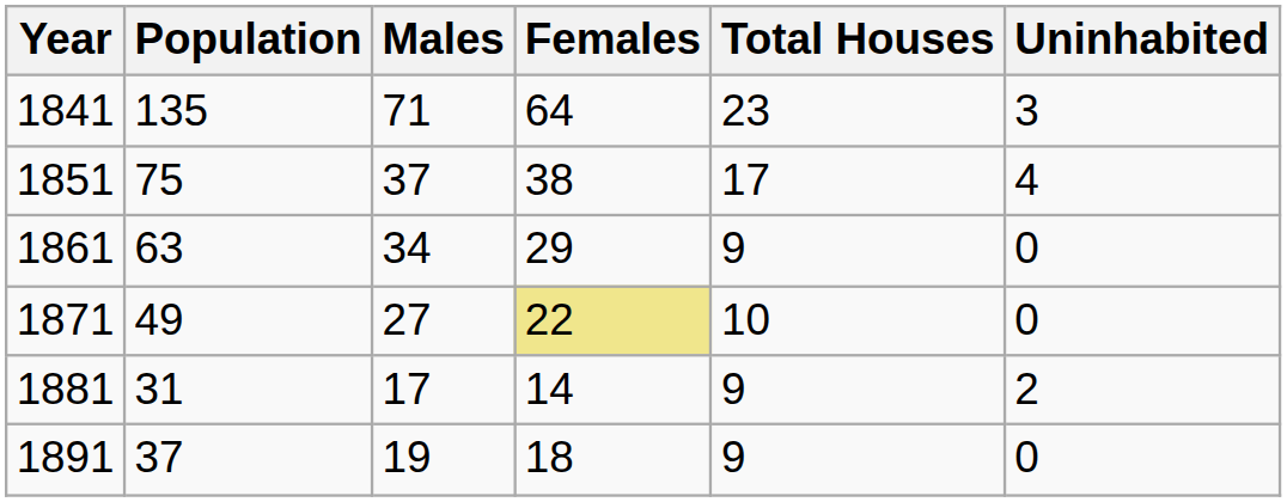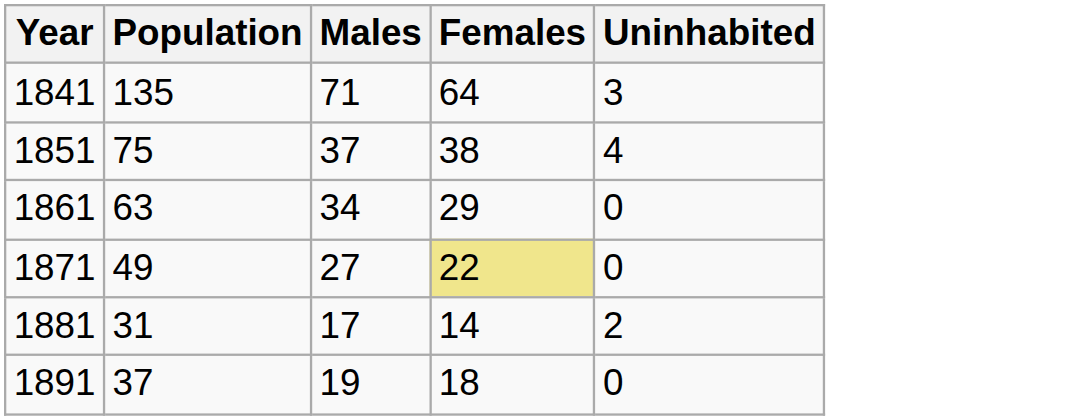 <table class="wikitable">
 <tr>
 <th>Year</th>
 <th>Population</th>
 <th>Males</th>
 <th>Females</th>
-<th>Total Houses</th>
 <th>Uninhabited</th>
 </tr>
 <tr>
 <td>1841</td>
 <td>135</td>
 <td>71</td>
 <td>64</td>
-<td>23</td>
 <td>3</td>
 </tr>
 <tr>
 <td>1851</td>
 <td>75</td>
 <td>37</td>
 <td>38</td>
-<td>17</td>
 <td>4</td>
 </tr>
 <tr>
 <td>1861</td>
 <td>63</td>
 <td>34</td>
 <td>29</td>
-<td>9</td>
 <td>0</td>
 </tr>
 <tr>
 <td>1871</td>
 <td>49</td>
 <td>27</td>
 <td style="background: khaki;">22</td>
-<td>10</td>
 <td>0</td>
 </tr>
 <tr>
 <td>1881</td>
 <td>31</td>
 <td>17</td>
 <td>14</td>
-<td>9</td>
 <td>2</td>
 </tr>
 <tr>
 <td>1891</td>
 <td>37</td>
 <td>19</td>
 <td>18</td>
-<td>9</td>
 <td>0</td>
 </tr>
 </table>
